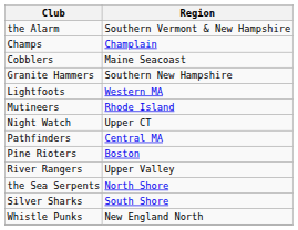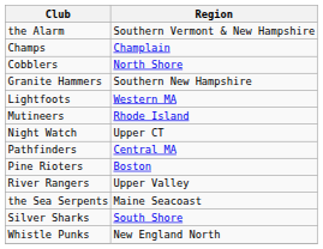 <table class="wikitable">
 <tr>
 <th>Club</th>
 <th>Region</th>
 </tr>
 <tr>
 <td>the Alarm</td>
 <td>Southern Vermont & New Hampshire</td>
 </tr>
 <tr>
 <td>Champs</td>
 <td><a href='#'>Champlain</a></td>
 </tr>
 <tr>
 <td>Cobblers</td>
-<td>Maine Seacoast</td>
+<td><a href='#'>North Shore</a></td>
 </tr>
 <tr>
 <td>Granite Hammers</td>
 <td>Southern New Hampshire</td>
 </tr>
 <tr>
 <td>Lightfoots</td>
 <td><a href='#'>Western MA</a></td>
 </tr>
 <tr>
 <td>Mutineers</td>
 <td><a href='#'>Rhode Island</a></td>
 </tr>
 <tr>
 <td>Night Watch</td>
 <td>Upper CT</td>
 </tr>
 <tr>
 <td>Pathfinders</td>
 <td><a href='#'>Central MA</a></td>
 </tr>
 <tr>
 <td>Pine Rioters</td>
 <td><a href='#'>Boston</a></td>
 </tr>
 <tr>
 <td>River Rangers</td>
 <td>Upper Valley</td>
 </tr>
 <tr>
 <td>the Sea Serpents</td>
-<td><a href='#'>North Shore</a></td>
+<td>Maine Seacoast</td>
 </tr>
 <tr>
 <td>Silver Sharks</td>
 <td><a href='#'>South Shore</a></td>
 </tr>
 <tr>
 <td>Whistle Punks</td>
 <td>New England North</td>
 </tr>
 <tr>
 </tr>
 </table>
